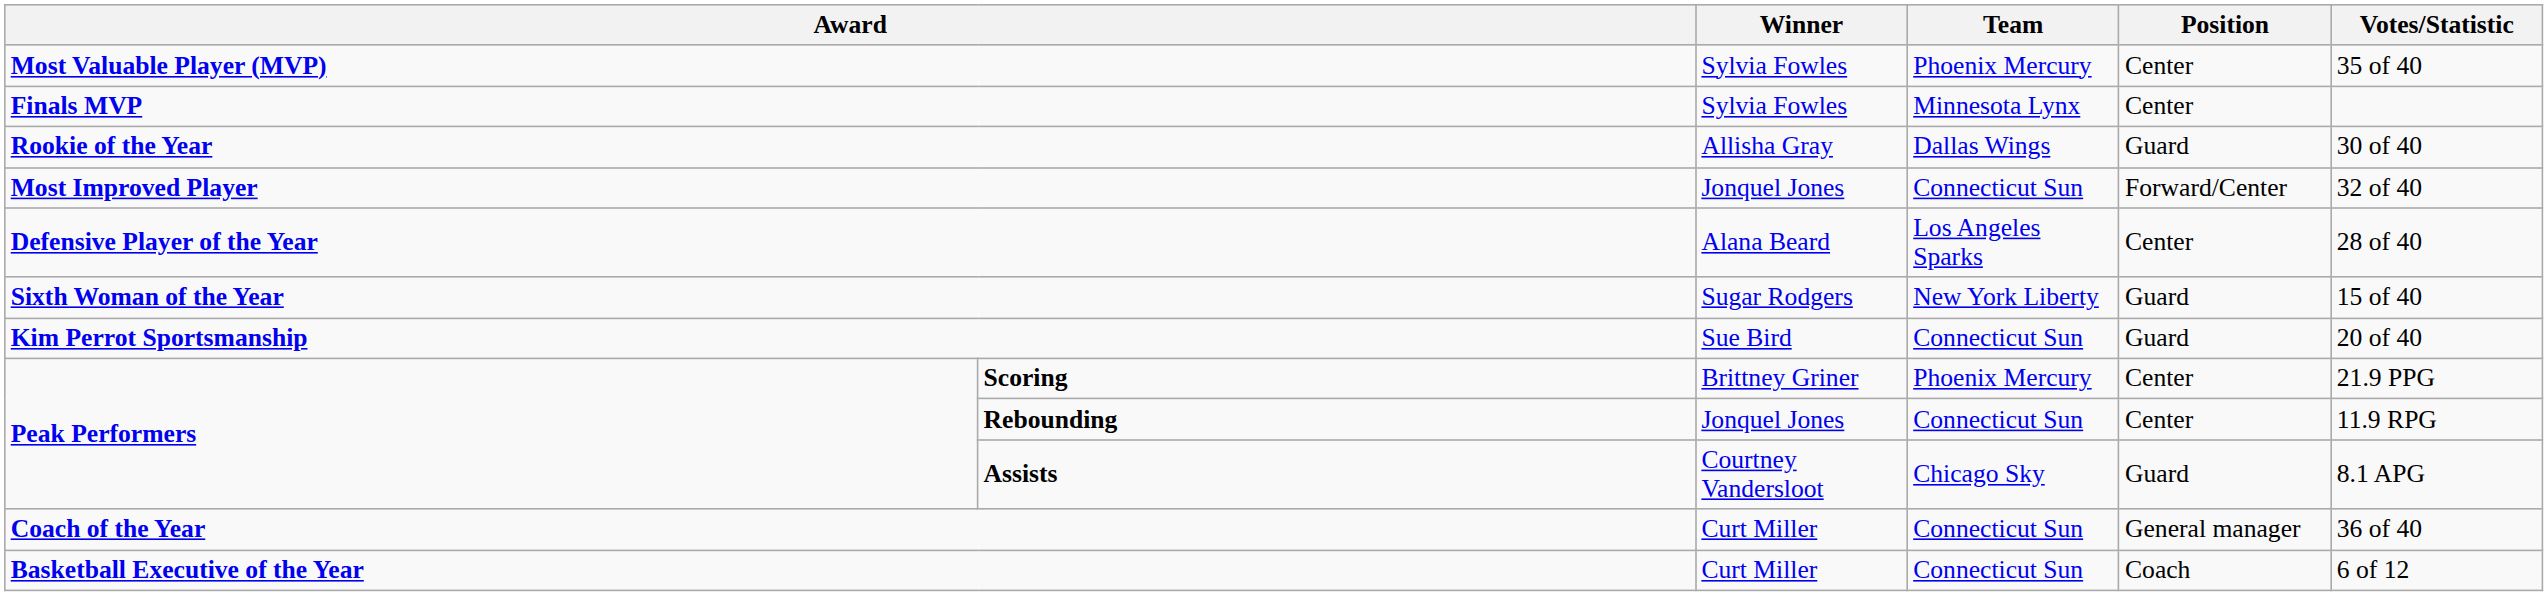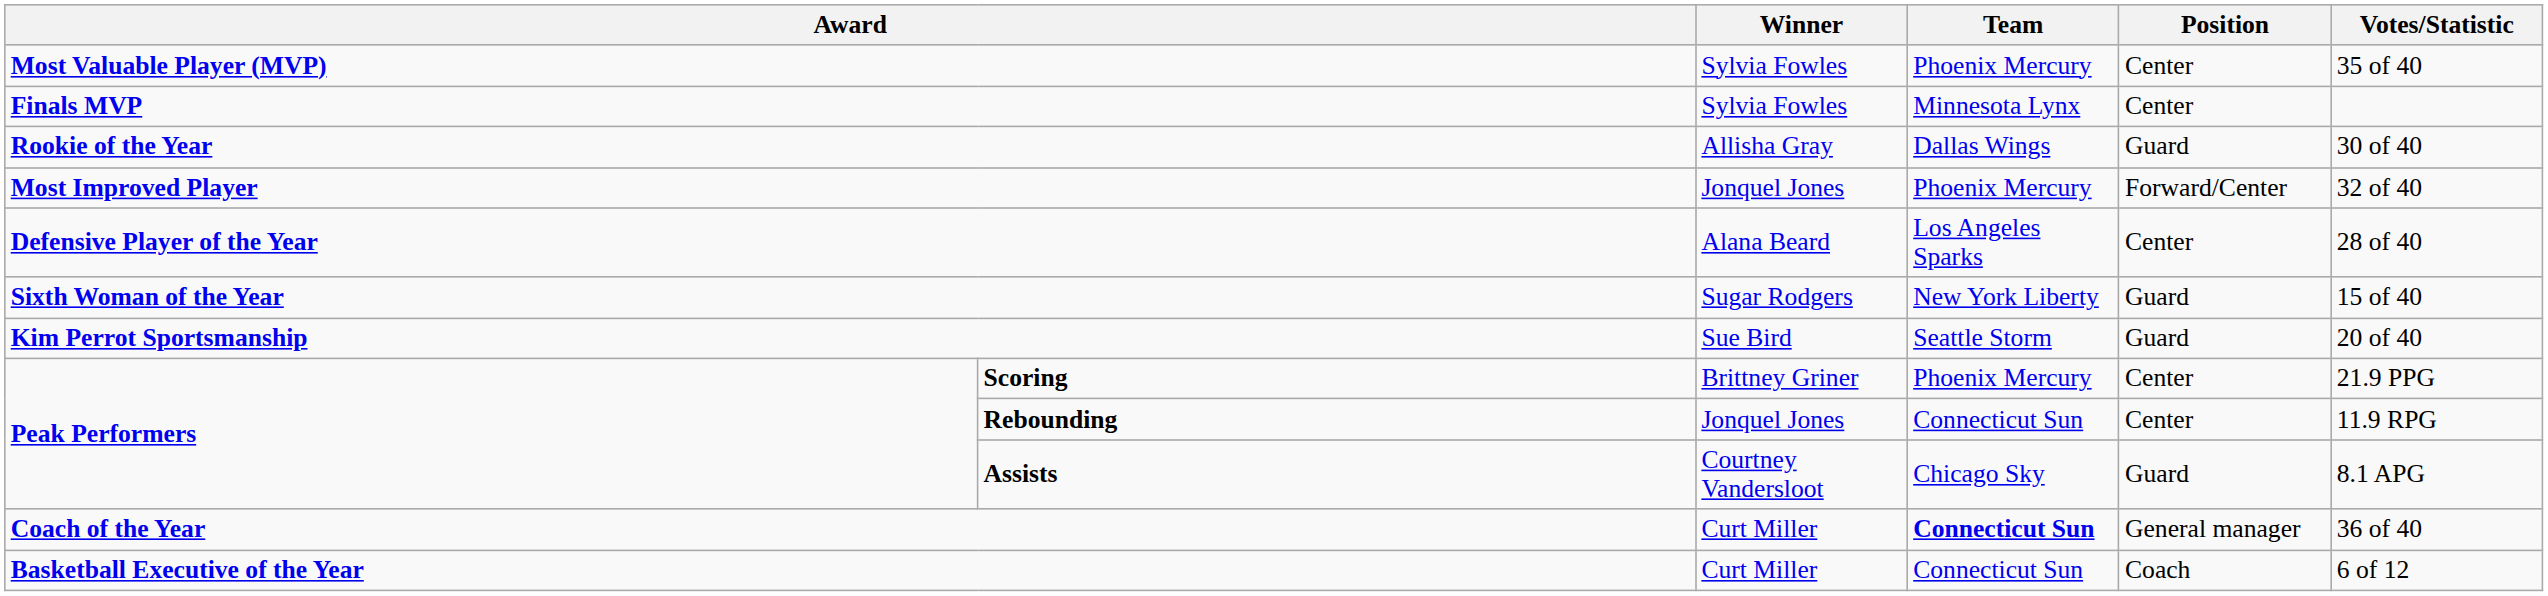 <table class="wikitable" style="width: 80%">
 <tr>
 <th colspan=2 width=150>Award</th>
 <th width=125>Winner</th>
 <th width="125">Team</th>
 <th width="125">Position</th>
 <th width=125>Votes/Statistic</th>
 </tr>
 <tr>
 <td colspan=2><strong><a href='#'>Most Valuable Player (MVP)</a></strong></td>
 <td><a href='#'>Sylvia Fowles</a></td>
 <td><a href='#'>Phoenix Mercury</a></td>
 <td>Center</td>
 <td>35 of 40</td>
 </tr>
 <tr>
 <td colspan=2><strong><a href='#'>Finals MVP</a></strong></td>
 <td><a href='#'>Sylvia Fowles</a></td>
 <td><a href='#'>Minnesota Lynx</a></td>
 <td>Center</td>
 <td></td>
 </tr>
 <tr>
 <td colspan=2><strong><a href='#'>Rookie of the Year</a></strong></td>
 <td><a href='#'>Allisha Gray</a></td>
 <td><a href='#'>Dallas Wings</a></td>
 <td>Guard</td>
 <td>30 of 40</td>
 </tr>
 <tr>
 <td colspan=2><strong><a href='#'>Most Improved Player</a></strong></td>
 <td><a href='#'>Jonquel Jones</a></td>
-<td><a href='#'>Connecticut Sun</a></td>
+<td><a href='#'>Phoenix Mercury</a></td>
 <td>Forward/Center</td>
 <td>32 of 40</td>
 </tr>
 <tr>
 <td colspan=2><strong><a href='#'>Defensive Player of the Year</a></strong></td>
 <td><a href='#'>Alana Beard</a></td>
 <td><a href='#'>Los Angeles Sparks</a></td>
 <td>Center</td>
 <td>28 of 40</td>
 </tr>
 <tr>
 <td colspan=2><strong><a href='#'>Sixth Woman of the Year</a></strong></td>
 <td><a href='#'>Sugar Rodgers</a></td>
 <td><a href='#'>New York Liberty</a></td>
 <td>Guard</td>
 <td>15 of 40</td>
 </tr>
 <tr>
 <td colspan=2><strong><a href='#'>Kim Perrot Sportsmanship</a></strong></td>
 <td><a href='#'>Sue Bird</a></td>
-<td><a href='#'>Connecticut Sun</a></td>
+<td><a href='#'>Seattle Storm</a></td>
 <td>Guard</td>
 <td>20 of 40</td>
 </tr>
 <tr>
 <td rowspan="3"><strong><a href='#'>Peak Performers</a></strong></td>
 <td><strong>Scoring</strong></td>
 <td><a href='#'>Brittney Griner</a></td>
 <td><a href='#'>Phoenix Mercury</a></td>
 <td>Center</td>
 <td>21.9 PPG</td>
 </tr>
 <tr>
 <td><strong>Rebounding</strong></td>
 <td><a href='#'>Jonquel Jones</a></td>
 <td><a href='#'>Connecticut Sun</a></td>
 <td>Center</td>
 <td>11.9 RPG</td>
 </tr>
 <tr>
 <td><strong>Assists</strong></td>
 <td><a href='#'>Courtney Vandersloot</a></td>
 <td><a href='#'>Chicago Sky</a></td>
 <td>Guard</td>
 <td>8.1 APG</td>
 </tr>
 <tr>
 <td colspan=2><strong><a href='#'>Coach of the Year</a></strong></td>
 <td><a href='#'>Curt Miller</a></td>
-<td><a href='#'>Connecticut Sun</a></td>
+<td><strong><a href='#'>Connecticut Sun</a></strong></td>
 <td>General manager</td>
 <td>36 of 40</td>
 </tr>
 <tr>
 <td colspan=2><strong><a href='#'>Basketball Executive of the Year</a></strong></td>
 <td><a href='#'>Curt Miller</a></td>
 <td><a href='#'>Connecticut Sun</a></td>
 <td>Coach</td>
 <td>6 of 12</td>
 </tr>
 </table>
